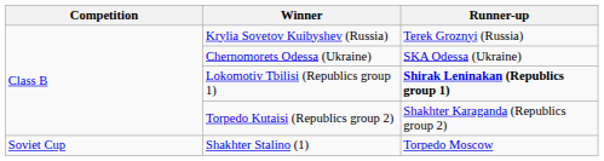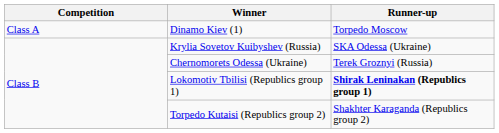 <table class="wikitable">
 <tr>
 <th style="width:15em">Competition</th>
 <th style="width:15em">Winner</th>
 <th style="width:15em">Runner-up</th>
 </tr>
 <tr>
+<td><a href='#'>Class A</a></td>
+<td><a href='#'>Dinamo Kiev</a> (1)</td>
+<td><a href='#'>Torpedo Moscow</a></td>
+</tr>
+<tr>
 <td rowspan=4><a href='#'>Class B</a></td>
 <td><a href='#'>Krylia Sovetov Kuibyshev</a> (Russia)</td>
-<td><a href='#'>Terek Groznyi</a> (Russia)</td>
+<td><a href='#'>SKA Odessa</a> (Ukraine)</td>
 </tr>
 <tr>
 <td><a href='#'>Chernomorets Odessa</a> (Ukraine)</td>
-<td><a href='#'>SKA Odessa</a> (Ukraine)</td>
+<td><a href='#'>Terek Groznyi</a> (Russia)</td>
 </tr>
 <tr>
 <td><a href='#'>Lokomotiv Tbilisi</a> (Republics group 1)</td>
 <td><strong><a href='#'>Shirak Leninakan</a> (Republics group 1)</strong></td>
 </tr>
 <tr>
 <td><a href='#'>Torpedo Kutaisi</a> (Republics group 2)</td>
 <td><a href='#'>Shakhter Karaganda</a> (Republics group 2)</td>
 </tr>
-<tr>
-<td><a href='#'>Soviet Cup</a></td>
-<td><a href='#'>Shakhter Stalino</a> (1)</td>
-<td><a href='#'>Torpedo Moscow</a></td>
-</tr>
 </table>
